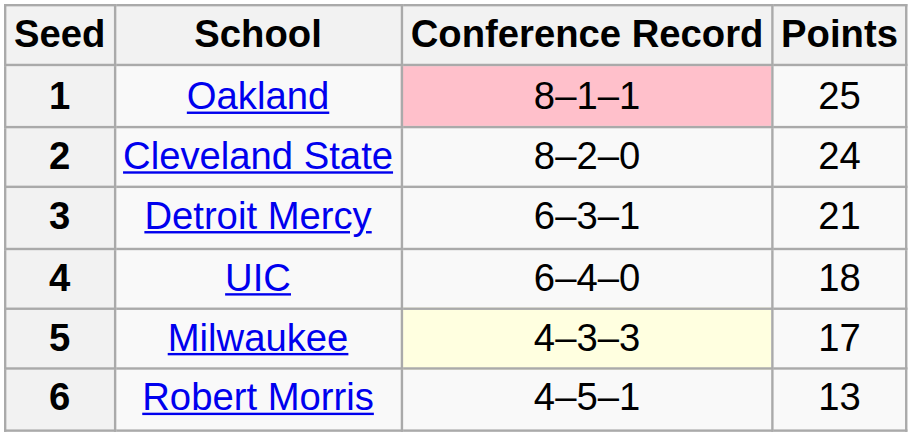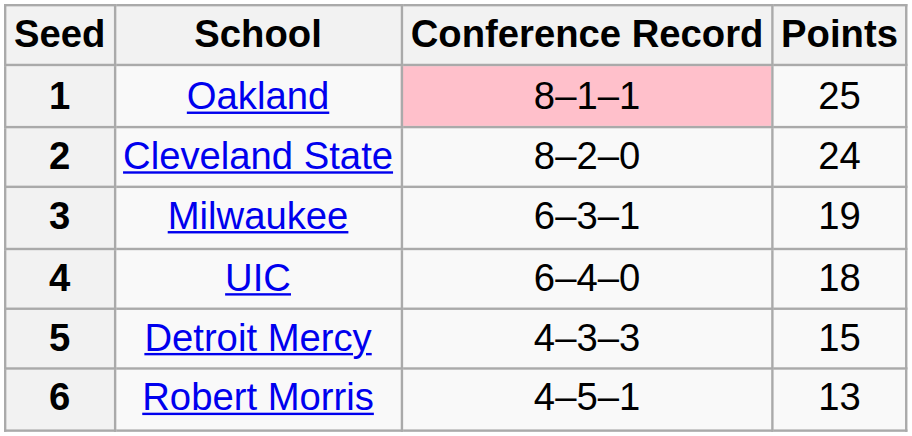 <table class="wikitable" style="text-align:center">
 <tr>
 <th>Seed</th>
 <th>School</th>
 <th>Conference Record</th>
 <th>Points</th>
 </tr>
 <tr>
 <th>1</th>
 <td><a href='#'>Oakland</a></td>
 <td style="background: pink;">8–1–1</td>
 <td>25</td>
 </tr>
 <tr>
 <th>2</th>
 <td><a href='#'>Cleveland State</a></td>
 <td>8–2–0</td>
 <td>24</td>
 </tr>
 <tr>
 <th>3</th>
-<td><a href='#'>Detroit Mercy</a></td>
+<td><a href='#'>Milwaukee</a></td>
 <td>6–3–1</td>
-<td>21</td>
+<td>19</td>
 </tr>
 <tr>
 <th>4</th>
 <td><a href='#'>UIC</a></td>
 <td>6–4–0</td>
 <td>18</td>
 </tr>
 <tr>
 <th>5</th>
-<td><a href='#'>Milwaukee</a></td>
-<td style="background: lightyellow;">4–3–3</td>
-<td>17</td>
+<td><a href='#'>Detroit Mercy</a></td>
+<td>4–3–3</td>
+<td>15</td>
 </tr>
 <tr>
 <th>6</th>
 <td><a href='#'>Robert Morris</a></td>
 <td>4–5–1</td>
 <td>13</td>
 </tr>
 </table>
